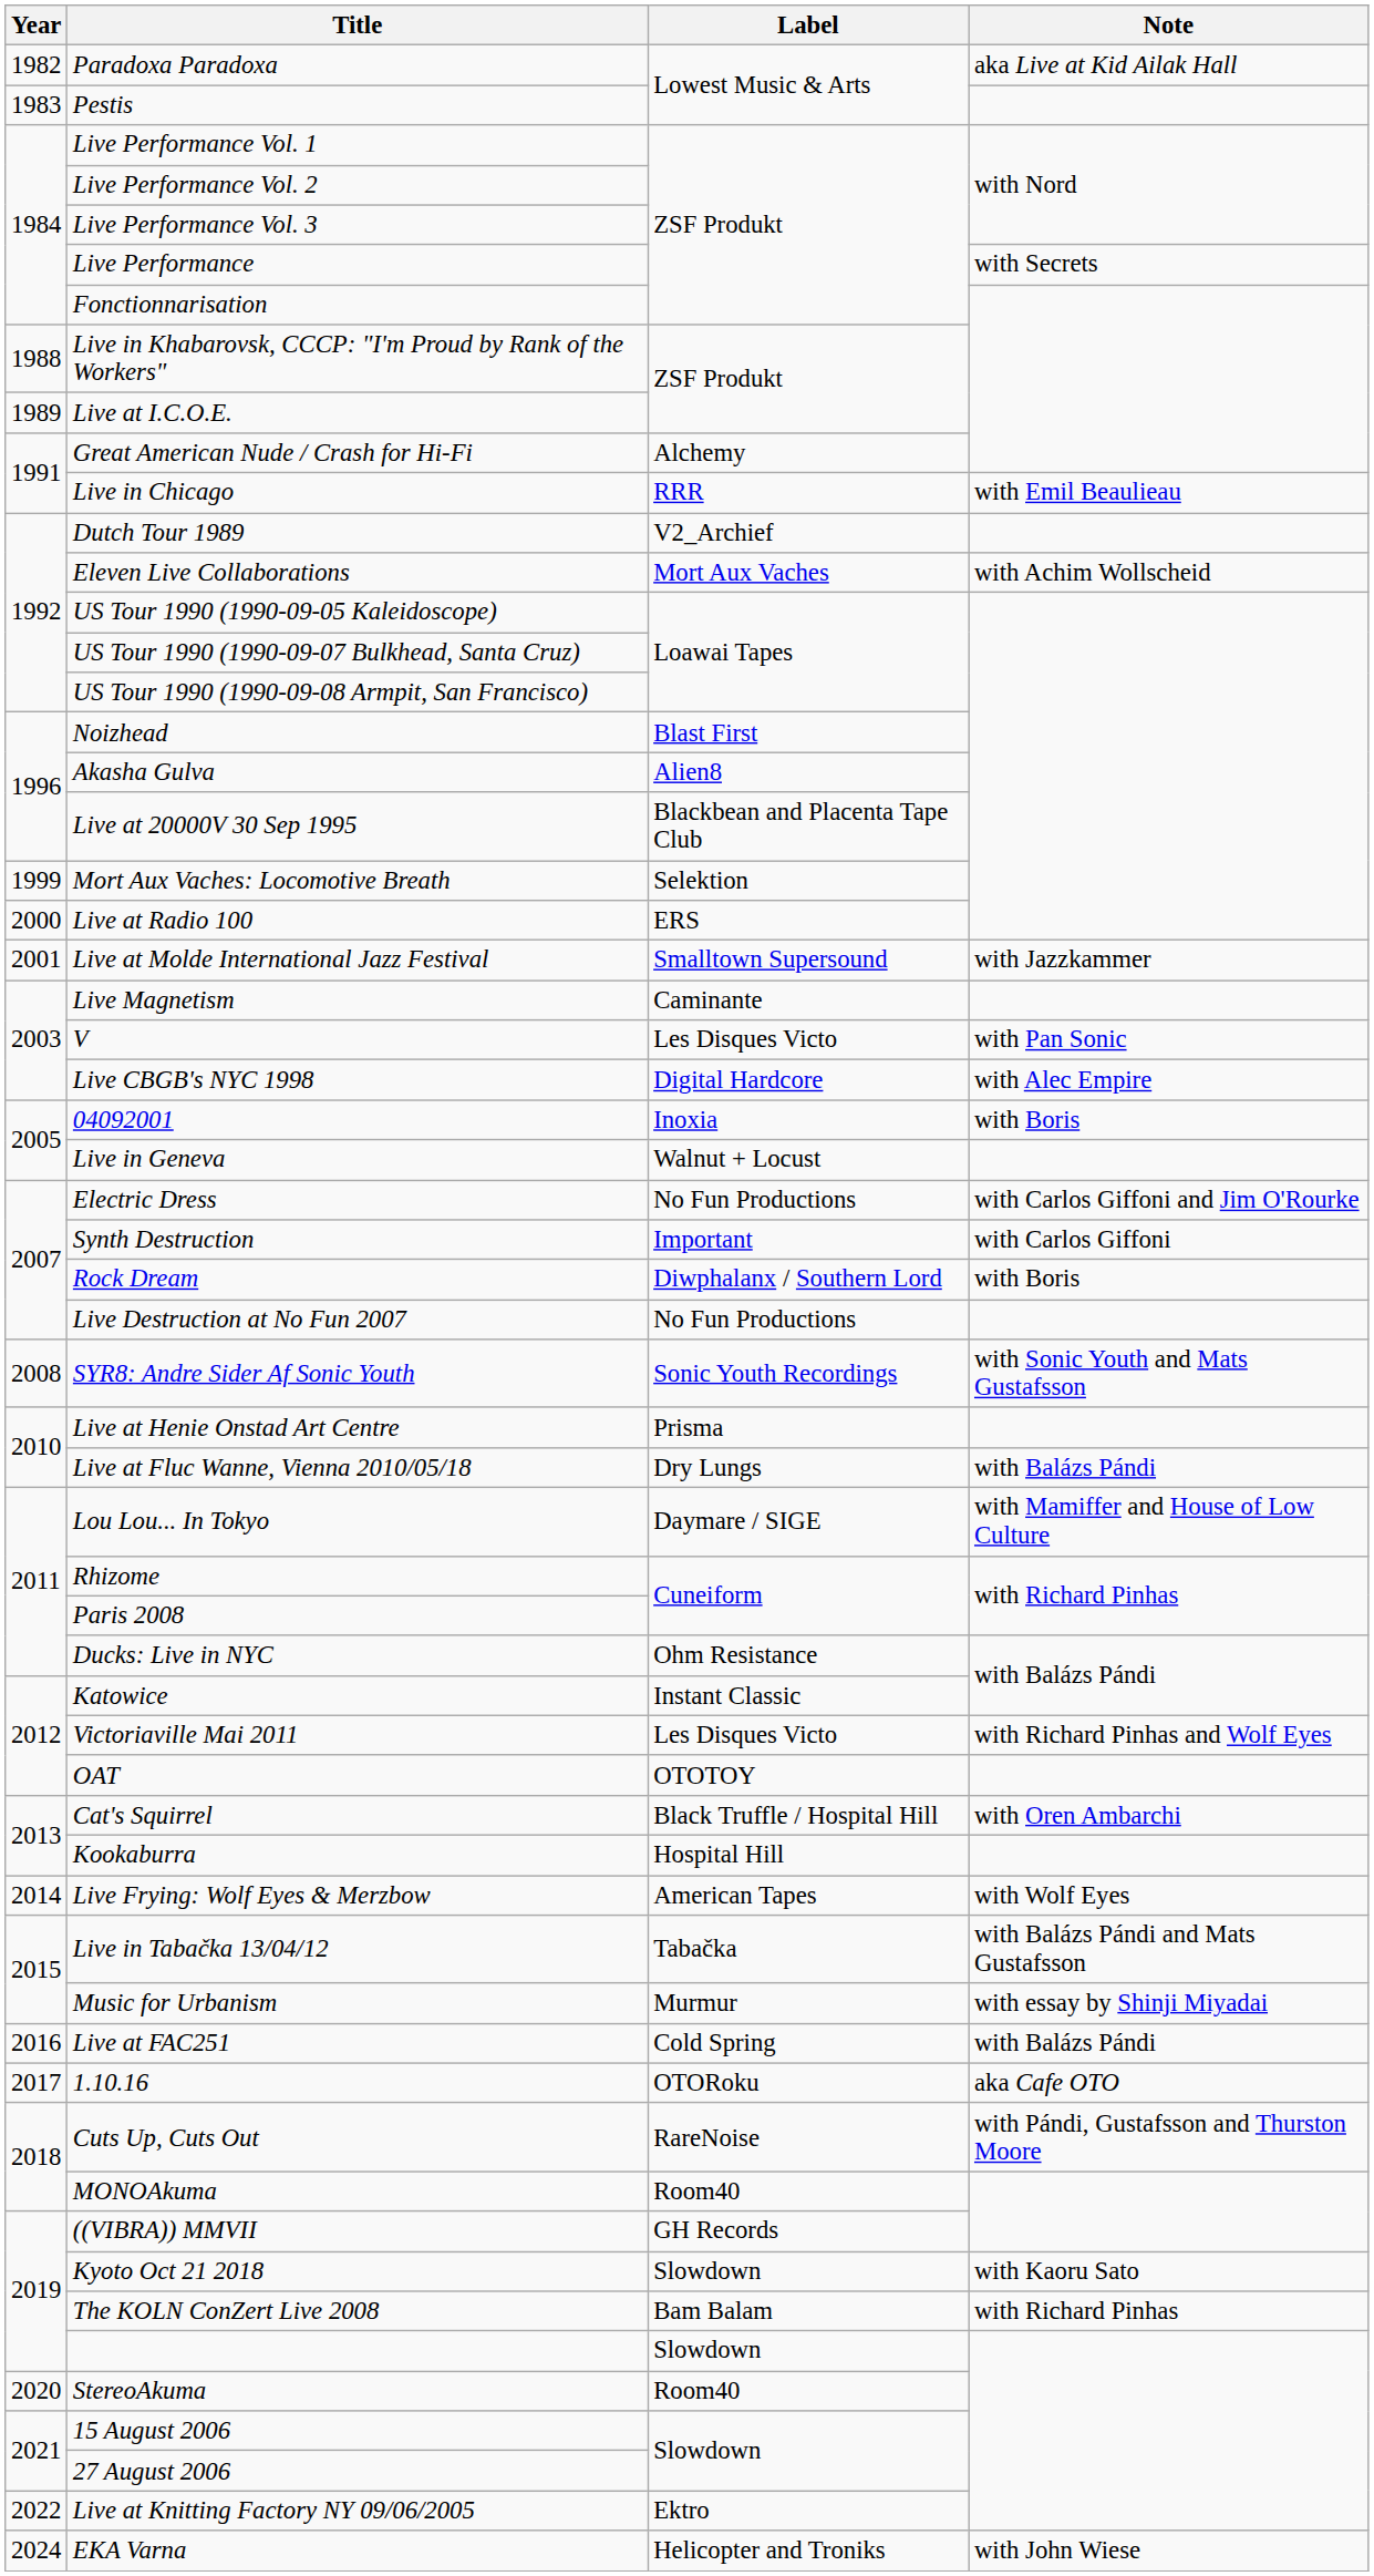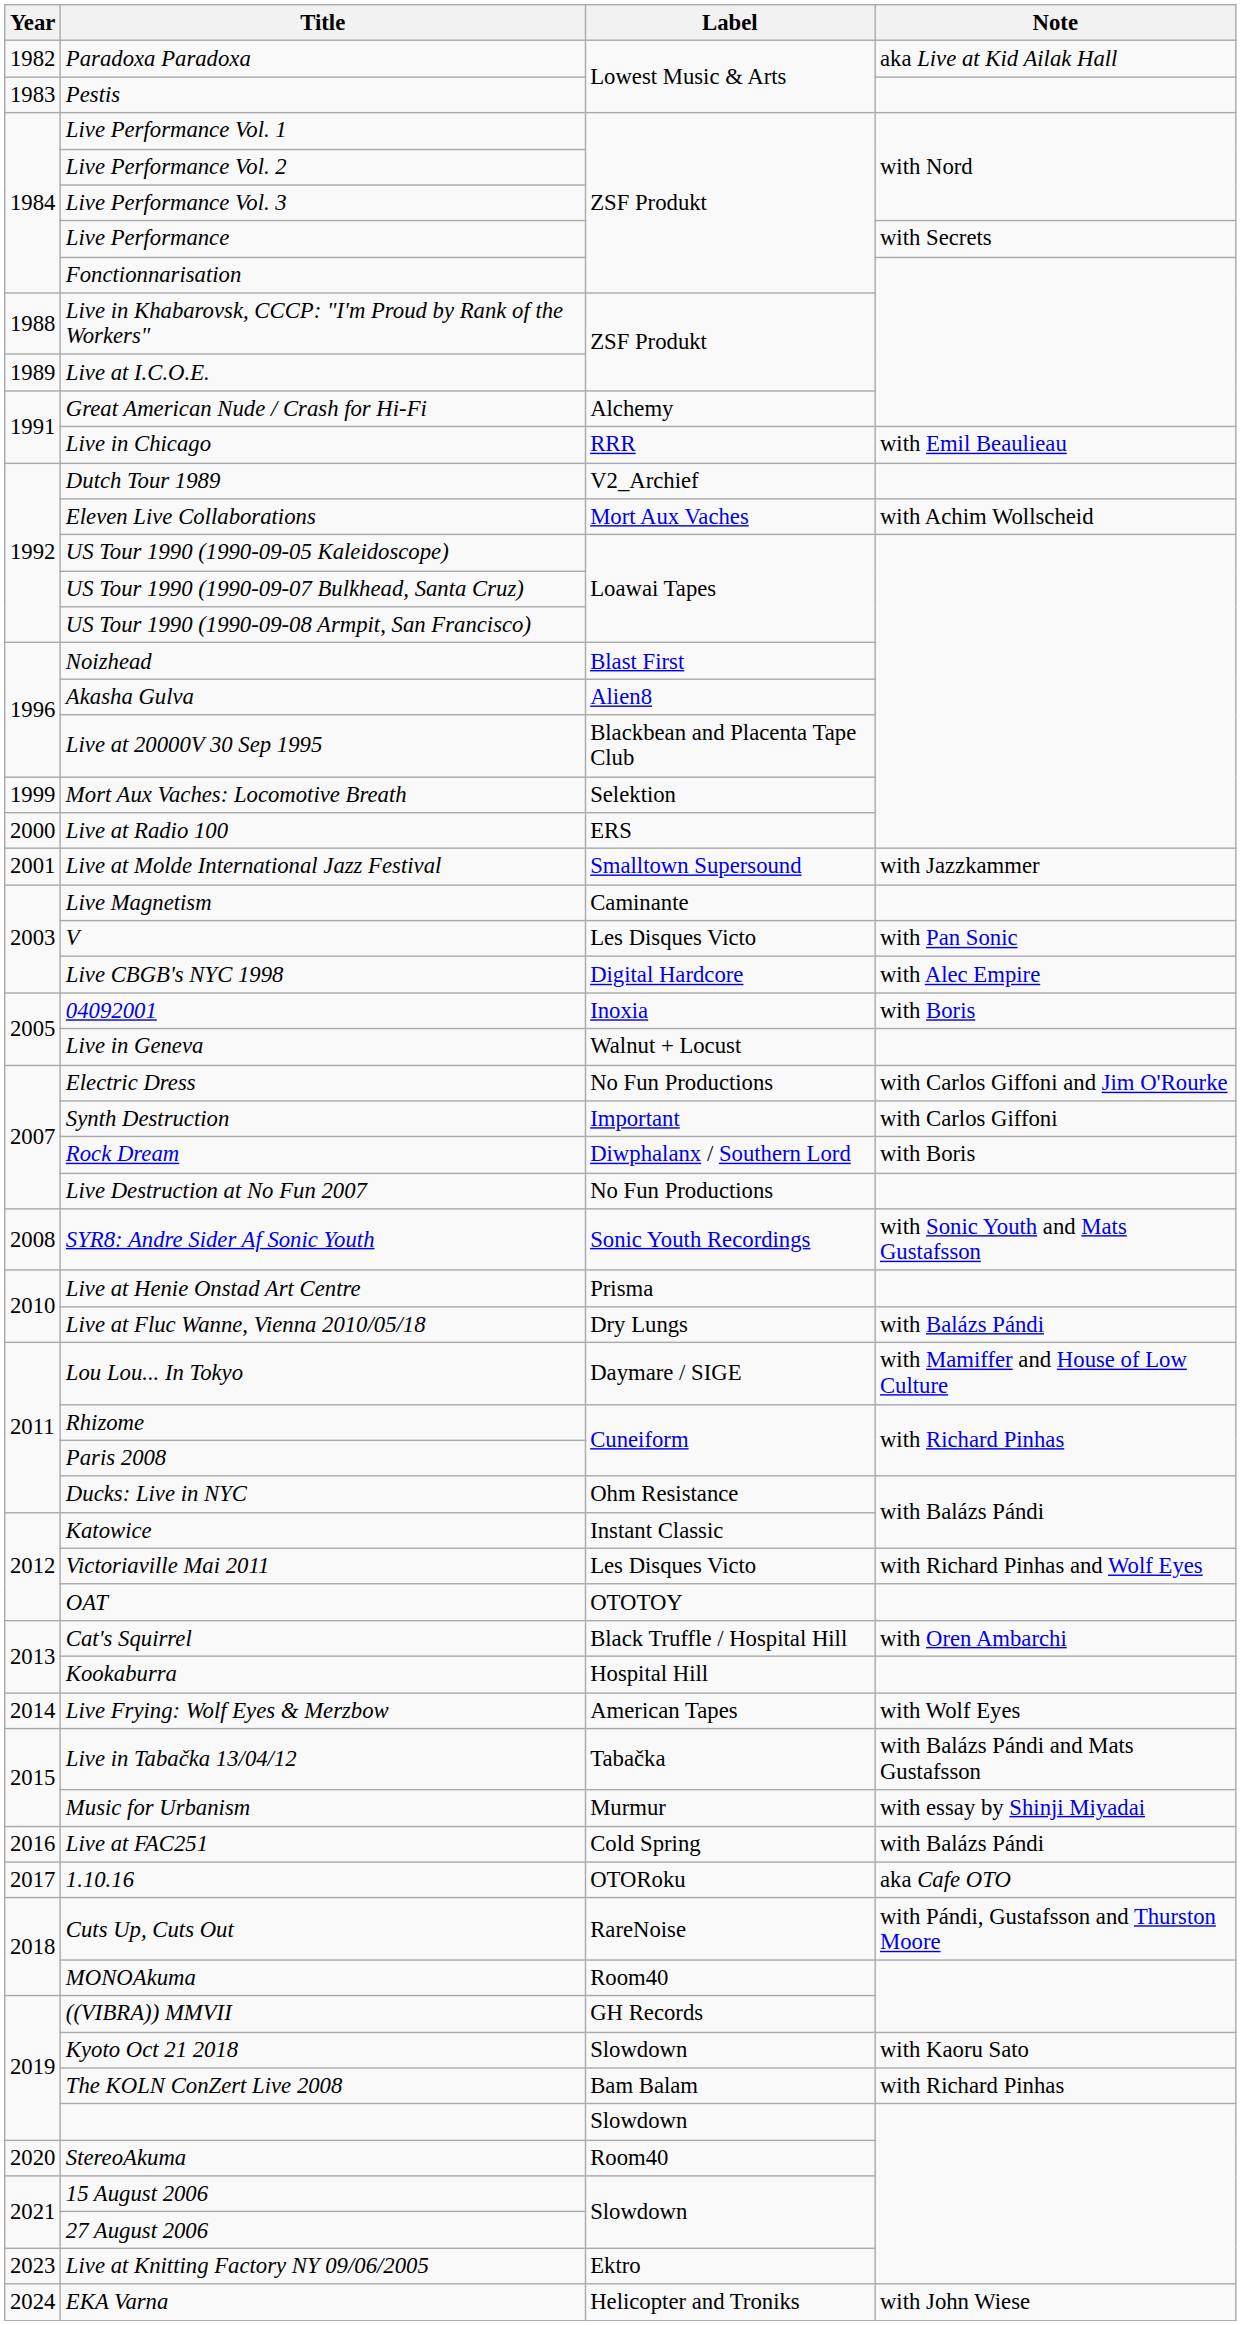 <table class="wikitable">
 <tr>
 <th>Year</th>
 <th>Title</th>
 <th>Label</th>
 <th>Note</th>
 </tr>
 <tr>
 <td>1982</td>
 <td><em>Paradoxa Paradoxa</em></td>
 <td rowspan="2">Lowest Music & Arts</td>
 <td>aka <em>Live at Kid Ailak Hall</em></td>
 </tr>
 <tr>
 <td>1983</td>
 <td><em>Pestis</em></td>
 <td></td>
 </tr>
 <tr>
 <td rowspan="5">1984</td>
 <td><em>Live Performance Vol. 1</em></td>
 <td rowspan="5">ZSF Produkt</td>
 <td rowspan="3">with Nord</td>
 </tr>
 <tr>
 <td><em>Live Performance Vol. 2</em></td>
 </tr>
 <tr>
 <td><em>Live Performance Vol. 3</em></td>
 </tr>
 <tr>
 <td><em>Live Performance</em></td>
 <td>with Secrets</td>
 </tr>
 <tr>
 <td><em>Fonctionnarisation</em></td>
 <td rowspan="4"></td>
 </tr>
 <tr>
 <td>1988</td>
 <td><em>Live in Khabarovsk, CCCP: "I'm Proud by Rank of the Workers"</em></td>
 <td rowspan="2">ZSF Produkt</td>
 </tr>
 <tr>
 <td>1989</td>
 <td><em>Live at I.C.O.E.</em></td>
 </tr>
 <tr>
 <td rowspan="2">1991</td>
 <td><em>Great American Nude / Crash for Hi-Fi</em></td>
 <td>Alchemy</td>
 </tr>
 <tr>
 <td><em>Live in Chicago</em></td>
 <td><a href='#'>RRR</a></td>
 <td>with <a href='#'>Emil Beaulieau</a></td>
 </tr>
 <tr>
 <td rowspan="5">1992</td>
 <td><em>Dutch Tour 1989</em></td>
 <td>V2_Archief</td>
 <td></td>
 </tr>
 <tr>
 <td><em>Eleven Live Collaborations</em></td>
 <td><a href='#'>Mort Aux Vaches</a></td>
 <td>with Achim Wollscheid</td>
 </tr>
 <tr>
 <td><em>US Tour 1990 (1990-09-05 Kaleidoscope)</em></td>
 <td rowspan="3">Loawai Tapes</td>
 <td rowspan="8"></td>
 </tr>
 <tr>
 <td><em>US Tour 1990 (1990-09-07 Bulkhead, Santa Cruz)</em></td>
 </tr>
 <tr>
 <td><em>US Tour 1990 (1990-09-08 Armpit, San Francisco)</em></td>
 </tr>
 <tr>
 <td rowspan="3">1996</td>
 <td><em>Noizhead</em></td>
 <td><a href='#'>Blast First</a></td>
 </tr>
 <tr>
 <td><em>Akasha Gulva</em></td>
 <td><a href='#'>Alien8</a></td>
 </tr>
 <tr>
 <td><em>Live at 20000V 30 Sep 1995</em></td>
 <td>Blackbean and Placenta Tape Club</td>
 </tr>
 <tr>
 <td>1999</td>
 <td><em>Mort Aux Vaches: Locomotive Breath</em></td>
 <td>Selektion</td>
 </tr>
 <tr>
 <td>2000</td>
 <td><em>Live at Radio 100</em></td>
 <td>ERS</td>
 </tr>
 <tr>
 <td>2001</td>
 <td><em>Live at Molde International Jazz Festival</em></td>
 <td><a href='#'>Smalltown Supersound</a></td>
 <td>with Jazzkammer</td>
 </tr>
 <tr>
 <td rowspan="3">2003</td>
 <td><em>Live Magnetism</em></td>
 <td>Caminante</td>
 <td></td>
 </tr>
 <tr>
 <td><em>V</em></td>
 <td>Les Disques Victo</td>
 <td>with <a href='#'>Pan Sonic</a></td>
 </tr>
 <tr>
 <td><em>Live CBGB's NYC 1998</em></td>
 <td><a href='#'>Digital Hardcore</a></td>
 <td>with <a href='#'>Alec Empire</a></td>
 </tr>
 <tr>
 <td rowspan="2">2005</td>
 <td><em><a href='#'>04092001</a></em></td>
 <td><a href='#'>Inoxia</a></td>
 <td>with <a href='#'>Boris</a></td>
 </tr>
 <tr>
 <td><em>Live in Geneva</em></td>
 <td>Walnut + Locust</td>
 <td></td>
 </tr>
 <tr>
 <td rowspan="4">2007</td>
 <td><em>Electric Dress</em></td>
 <td>No Fun Productions</td>
 <td>with Carlos Giffoni and <a href='#'>Jim O'Rourke</a></td>
 </tr>
 <tr>
 <td><em>Synth Destruction</em></td>
 <td><a href='#'>Important</a></td>
 <td>with Carlos Giffoni</td>
 </tr>
 <tr>
 <td><em><a href='#'>Rock Dream</a></em></td>
 <td><a href='#'>Diwphalanx</a> / <a href='#'>Southern Lord</a></td>
 <td>with Boris</td>
 </tr>
 <tr>
 <td><em>Live Destruction at No Fun 2007</em></td>
 <td>No Fun Productions</td>
 <td></td>
 </tr>
 <tr>
 <td>2008</td>
 <td><em><a href='#'>SYR8: Andre Sider Af Sonic Youth</a></em></td>
 <td><a href='#'>Sonic Youth Recordings</a></td>
 <td>with <a href='#'>Sonic Youth</a> and <a href='#'>Mats Gustafsson</a></td>
 </tr>
 <tr>
 <td rowspan="2">2010</td>
 <td><em>Live at Henie Onstad Art Centre</em></td>
 <td>Prisma</td>
 <td></td>
 </tr>
 <tr>
 <td><em>Live at Fluc Wanne, Vienna 2010/05/18</em></td>
 <td>Dry Lungs</td>
 <td>with <a href='#'>Balázs Pándi</a></td>
 </tr>
 <tr>
 <td rowspan="4">2011</td>
 <td><em>Lou Lou... In Tokyo</em></td>
 <td>Daymare / SIGE</td>
 <td>with <a href='#'>Mamiffer</a> and <a href='#'>House of Low Culture</a></td>
 </tr>
 <tr>
 <td><em>Rhizome</em></td>
 <td rowspan="2"><a href='#'>Cuneiform</a></td>
 <td rowspan="2">with <a href='#'>Richard Pinhas</a></td>
 </tr>
 <tr>
 <td><em>Paris 2008</em></td>
 </tr>
 <tr>
 <td><em>Ducks: Live in NYC</em></td>
 <td>Ohm Resistance</td>
 <td rowspan="2">with Balázs Pándi</td>
 </tr>
 <tr>
 <td rowspan="3">2012</td>
 <td><em>Katowice</em></td>
 <td>Instant Classic</td>
 </tr>
 <tr>
 <td><em>Victoriaville Mai 2011</em></td>
 <td>Les Disques Victo</td>
 <td>with Richard Pinhas and <a href='#'>Wolf Eyes</a></td>
 </tr>
 <tr>
 <td><em>OAT</em></td>
 <td>OTOTOY</td>
 <td></td>
 </tr>
 <tr>
 <td rowspan="2">2013</td>
 <td><em>Cat's Squirrel</em></td>
 <td>Black Truffle / Hospital Hill</td>
 <td>with <a href='#'>Oren Ambarchi</a></td>
 </tr>
 <tr>
 <td><em>Kookaburra</em></td>
 <td>Hospital Hill</td>
 <td></td>
 </tr>
 <tr>
 <td>2014</td>
 <td><em>Live Frying: Wolf Eyes & Merzbow</em></td>
 <td>American Tapes</td>
 <td>with Wolf Eyes</td>
 </tr>
 <tr>
 <td rowspan="2">2015</td>
 <td><em>Live in Tabačka 13/04/12</em></td>
 <td>Tabačka</td>
 <td>with Balázs Pándi and Mats Gustafsson</td>
 </tr>
 <tr>
 <td><em>Music for Urbanism</em></td>
 <td>Murmur</td>
 <td>with essay by <a href='#'>Shinji Miyadai</a></td>
 </tr>
 <tr>
 <td>2016</td>
 <td><em>Live at FAC251</em></td>
 <td>Cold Spring</td>
 <td>with Balázs Pándi</td>
 </tr>
 <tr>
 <td>2017</td>
 <td><em>1.10.16</em></td>
 <td>OTORoku</td>
 <td>aka <em>Cafe OTO</em></td>
 </tr>
 <tr>
 <td rowspan="2">2018</td>
 <td><em>Cuts Up, Cuts Out</em></td>
 <td>RareNoise</td>
 <td>with Pándi, Gustafsson and <a href='#'>Thurston Moore</a></td>
 </tr>
 <tr>
 <td><em>MONOAkuma</em></td>
 <td>Room40</td>
 <td rowspan="2"></td>
 </tr>
 <tr>
 <td rowspan="4">2019</td>
 <td><em>((VIBRA)) MMVII</em></td>
 <td>GH Records</td>
 </tr>
 <tr>
 <td><em>Kyoto Oct 21 2018</em></td>
 <td>Slowdown</td>
 <td>with Kaoru Sato</td>
 </tr>
 <tr>
 <td><em>The KOLN ConZert Live 2008</em></td>
 <td>Bam Balam</td>
 <td>with Richard Pinhas</td>
 </tr>
 <tr>
 <td></td>
 <td>Slowdown</td>
 <td rowspan="5"></td>
 </tr>
 <tr>
 <td>2020</td>
 <td><em>StereoAkuma</em></td>
 <td>Room40</td>
 </tr>
 <tr>
 <td rowspan="2">2021</td>
 <td><em>15 August 2006</em></td>
 <td rowspan="2">Slowdown</td>
 </tr>
 <tr>
 <td><em>27 August 2006</em></td>
 </tr>
 <tr>
-<td>2022</td>
+<td>2023</td>
 <td><em>Live at Knitting Factory NY 09/06/2005</em></td>
 <td>Ektro</td>
 </tr>
 <tr>
 <td>2024</td>
 <td><em>EKA Varna</em></td>
 <td>Helicopter and Troniks</td>
 <td>with John Wiese</td>
 </tr>
 </table>
